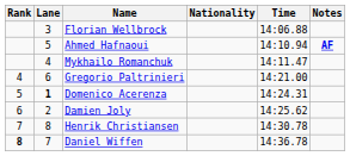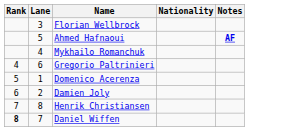 <table class="wikitable sortable" style="text-align:center">
 <tr>
 <th>Rank</th>
 <th>Lane</th>
 <th>Name</th>
 <th>Nationality</th>
-<th>Time</th>
 <th>Notes</th>
 </tr>
 <tr>
 <td></td>
 <td>3</td>
 <td align=left><a href='#'>Florian Wellbrock</a></td>
 <td align=left></td>
-<td>14:06.88</td>
 <td></td>
 </tr>
 <tr>
 <td></td>
 <td>5</td>
 <td align=left><a href='#'>Ahmed Hafnaoui</a></td>
 <td align=left></td>
-<td>14:10.94</td>
 <td><strong><a href='#'>AF</a></strong></td>
 </tr>
 <tr>
 <td></td>
 <td>4</td>
 <td align=left><a href='#'>Mykhailo Romanchuk</a></td>
 <td align=left></td>
-<td>14:11.47</td>
 <td></td>
 </tr>
 <tr>
 <td>4</td>
 <td>6</td>
 <td align=left><a href='#'>Gregorio Paltrinieri</a></td>
 <td align=left></td>
-<td>14:21.00</td>
 <td></td>
 </tr>
 <tr>
 <td>5</td>
-<td><strong>1</strong></td>
+<td>1</td>
 <td align=left><a href='#'>Domenico Acerenza</a></td>
 <td align=left></td>
-<td>14:24.31</td>
 <td></td>
 </tr>
 <tr>
 <td>6</td>
 <td>2</td>
 <td align=left><a href='#'>Damien Joly</a></td>
 <td align=left></td>
-<td>14:25.62</td>
 <td></td>
 </tr>
 <tr>
 <td>7</td>
 <td>8</td>
 <td align=left><a href='#'>Henrik Christiansen</a></td>
 <td align=left></td>
-<td>14:30.78</td>
 <td></td>
 </tr>
 <tr>
 <td><strong>8</strong></td>
 <td>7</td>
 <td align=left><a href='#'>Daniel Wiffen</a></td>
 <td align=left></td>
-<td>14:36.78</td>
 <td></td>
 </tr>
 </table>
